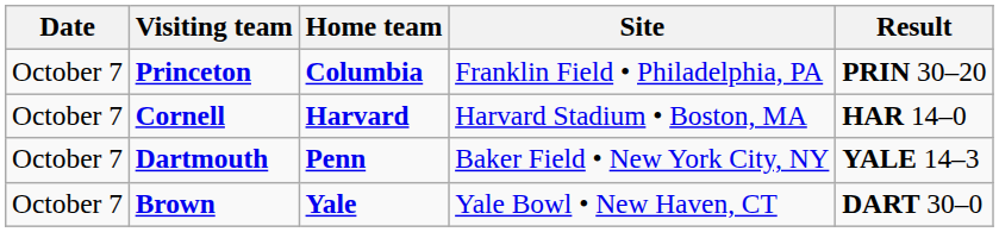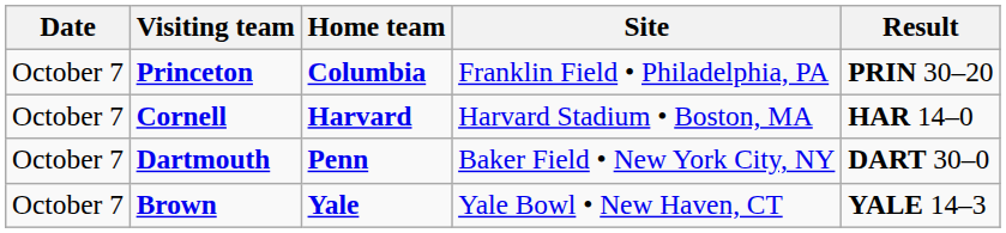 <table class="wikitable">
 <tr>
 <th>Date</th>
 <th>Visiting team</th>
 <th>Home team</th>
 <th>Site</th>
 <th>Result</th>
 </tr>
 <tr>
 <td>October 7</td>
 <td><strong><a href='#'>Princeton</a></strong></td>
 <td><strong><a href='#'>Columbia</a></strong></td>
 <td><a href='#'>Franklin Field</a> • <a href='#'>Philadelphia, PA</a></td>
 <td><strong>PRIN</strong> 30–20</td>
 </tr>
 <tr>
 <td>October 7</td>
 <td><strong><a href='#'>Cornell</a></strong></td>
 <td><strong><a href='#'>Harvard</a></strong></td>
 <td><a href='#'>Harvard Stadium</a> • <a href='#'>Boston, MA</a></td>
 <td><strong>HAR</strong> 14–0</td>
 </tr>
 <tr>
 <td>October 7</td>
 <td><strong><a href='#'>Dartmouth</a></strong></td>
 <td><strong><a href='#'>Penn</a></strong></td>
 <td><a href='#'>Baker Field</a> • <a href='#'>New York City, NY</a></td>
-<td><strong>YALE</strong> 14–3</td>
+<td><strong>DART</strong> 30–0</td>
 </tr>
 <tr>
 <td>October 7</td>
 <td><strong><a href='#'>Brown</a></strong></td>
 <td><strong><a href='#'>Yale</a></strong></td>
 <td><a href='#'>Yale Bowl</a> • <a href='#'>New Haven, CT</a></td>
-<td><strong>DART</strong> 30–0</td>
+<td><strong>YALE</strong> 14–3</td>
 </tr>
 </table>
